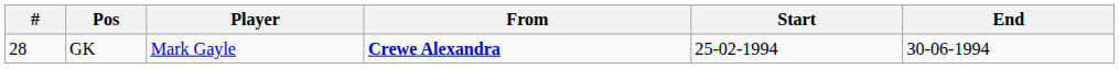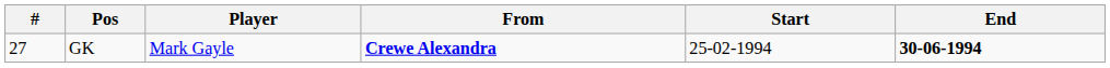 <table class="wikitable" style="width:60%; text-align:center; font-size:95%; text-align:left;">
 <tr>
 <th>#</th>
 <th>Pos</th>
 <th>Player</th>
 <th>From</th>
 <th>Start</th>
 <th>End</th>
 </tr>
 <tr>
-<td>28</td>
+<td>27</td>
 <td>GK</td>
 <td><a href='#'>Mark Gayle</a></td>
 <td><strong><a href='#'>Crewe Alexandra</a></strong></td>
 <td>25-02-1994</td>
-<td>30-06-1994</td>
+<td><strong>30-06-1994</strong></td>
 </tr>
 </table>
